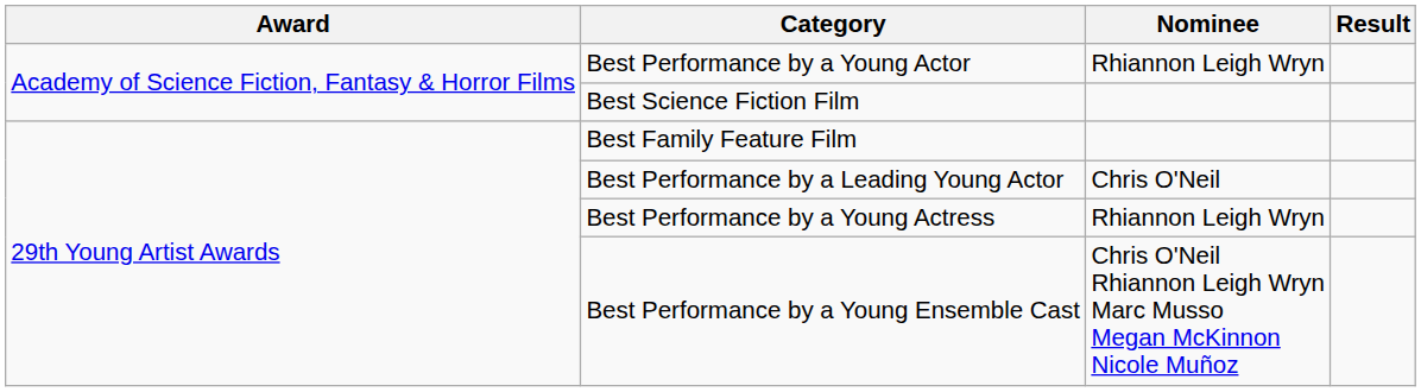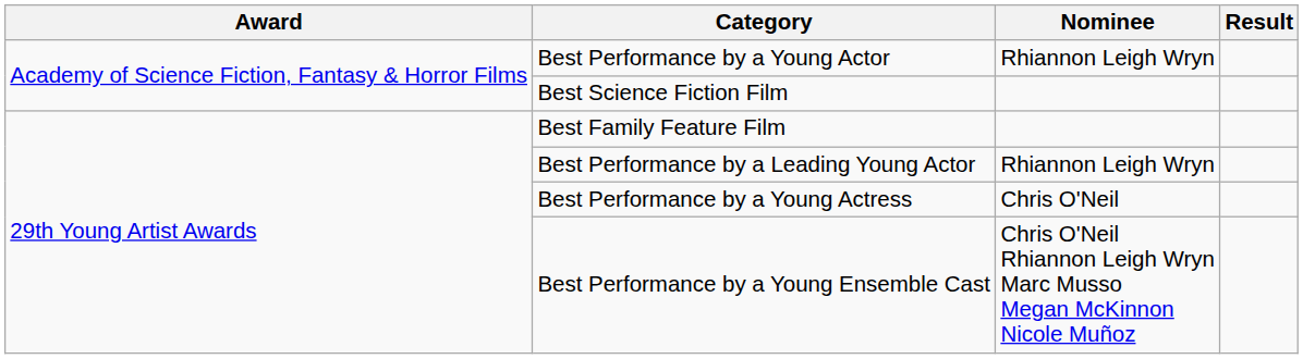 <table class="wikitable">
 <tr>
 <th>Award</th>
 <th>Category</th>
 <th>Nominee</th>
 <th>Result</th>
 </tr>
 <tr>
 <td rowspan=2><a href='#'>Academy of Science Fiction, Fantasy & Horror Films</a></td>
 <td>Best Performance by a Young Actor</td>
 <td>Rhiannon Leigh Wryn</td>
 <td></td>
 </tr>
 <tr>
 <td>Best Science Fiction Film</td>
 <td></td>
 <td></td>
 </tr>
 <tr>
 <td rowspan=4><a href='#'>29th Young Artist Awards</a></td>
 <td>Best Family Feature Film</td>
 <td></td>
 <td></td>
 </tr>
 <tr>
 <td>Best Performance by a Leading Young Actor</td>
-<td>Chris O'Neil</td>
+<td>Rhiannon Leigh Wryn</td>
 <td></td>
 </tr>
 <tr>
 <td>Best Performance by a Young Actress</td>
-<td>Rhiannon Leigh Wryn</td>
+<td>Chris O'Neil</td>
 <td></td>
 </tr>
 <tr>
 <td>Best Performance by a Young Ensemble Cast</td>
 <td>Chris O'Neil<br>Rhiannon Leigh Wryn<br>Marc Musso<br><a href='#'>Megan McKinnon</a><br><a href='#'>Nicole Muñoz</a></td>
 <td></td>
 </tr>
 </table>
